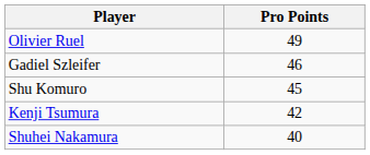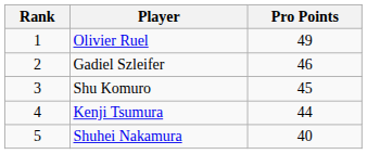 <table class="wikitable" width=30%>
 <tr>
+<th>Rank</th>
 <th>Player</th>
 <th>Pro Points</th>
 </tr>
 <tr>
+<td align=center>1</td>
 <td> <a href='#'>Olivier Ruel</a></td>
 <td align=center>49</td>
 </tr>
 <tr>
+<td align=center>2</td>
 <td> Gadiel Szleifer</td>
 <td align=center>46</td>
 </tr>
 <tr>
+<td align=center>3</td>
 <td> Shu Komuro</td>
 <td align=center>45</td>
 </tr>
 <tr>
+<td align=center>4</td>
 <td> <a href='#'>Kenji Tsumura</a></td>
-<td align=center>42</td>
+<td align=center>44</td>
 </tr>
 <tr>
+<td align=center>5</td>
 <td> <a href='#'>Shuhei Nakamura</a></td>
 <td align=center>40</td>
 </tr>
 </table>
